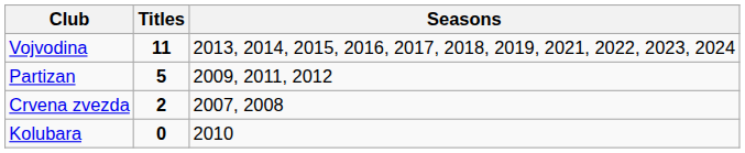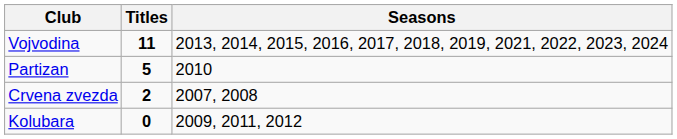 <table class="wikitable sortable" style="font-size:95%">
 <tr>
 <th>Club</th>
 <th>Titles</th>
 <th>Seasons</th>
 </tr>
 <tr>
 <td> <a href='#'>Vojvodina</a></td>
 <td align=center><strong>11</strong></td>
 <td>2013, 2014, 2015, 2016, 2017, 2018, 2019, 2021, 2022, 2023, 2024</td>
 </tr>
 <tr>
 <td> <a href='#'>Partizan</a></td>
 <td align=center><strong>5</strong></td>
-<td>2009, 2011, 2012</td>
+<td>2010</td>
 </tr>
 <tr>
 <td> <a href='#'>Crvena zvezda</a></td>
 <td align=center><strong>2</strong></td>
 <td>2007, 2008</td>
 </tr>
 <tr>
 <td> <a href='#'>Kolubara</a></td>
 <td align=center><strong>0</strong></td>
-<td>2010</td>
+<td>2009, 2011, 2012</td>
 </tr>
 </table>
